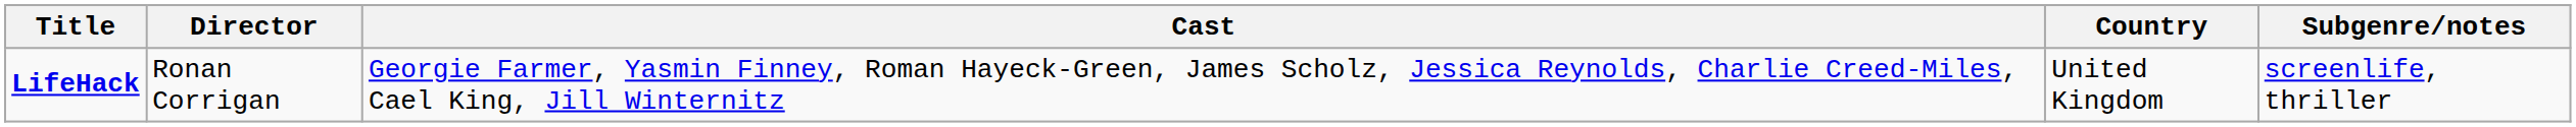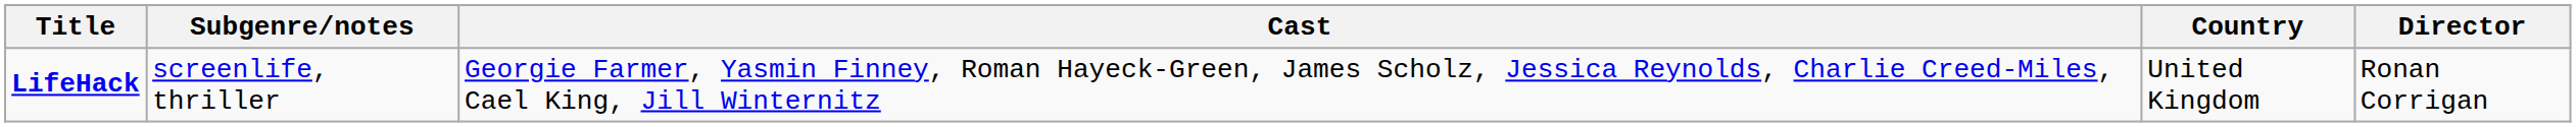 <table class="wikitable">
 <tr>
 <th>Title</th>
-<th>Director</th>
+<th>Subgenre/notes</th>
 <th>Cast</th>
 <th>Country</th>
-<th>Subgenre/notes</th>
+<th>Director</th>
 </tr>
 <tr>
 <td><strong><a href='#'>LifeHack</a></strong></td>
-<td>Ronan Corrigan</td>
+<td><a href='#'>screenlife</a>, thriller</td>
 <td><a href='#'>Georgie Farmer</a>, <a href='#'>Yasmin Finney</a>, Roman Hayeck-Green, James Scholz, <a href='#'>Jessica Reynolds</a>, <a href='#'>Charlie Creed-Miles</a>, Cael King, <a href='#'>Jill Winternitz</a></td>
 <td>United Kingdom</td>
-<td><a href='#'>screenlife</a>, thriller</td>
+<td>Ronan Corrigan</td>
 </tr>
 </table>
